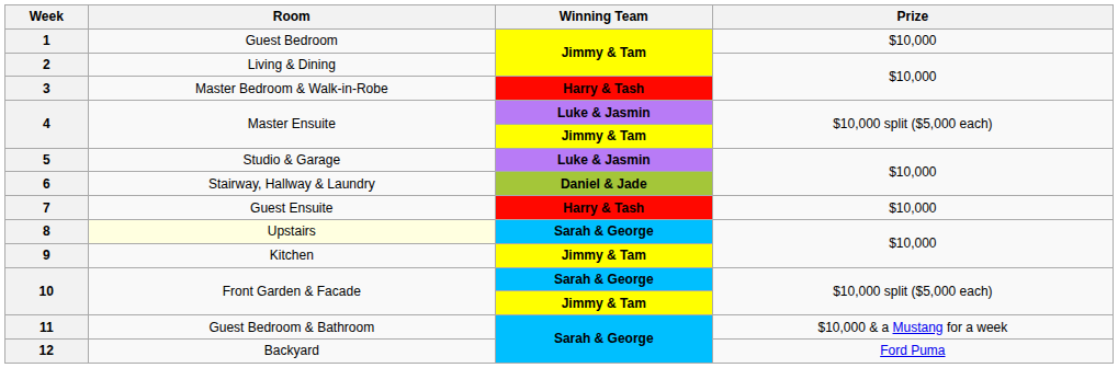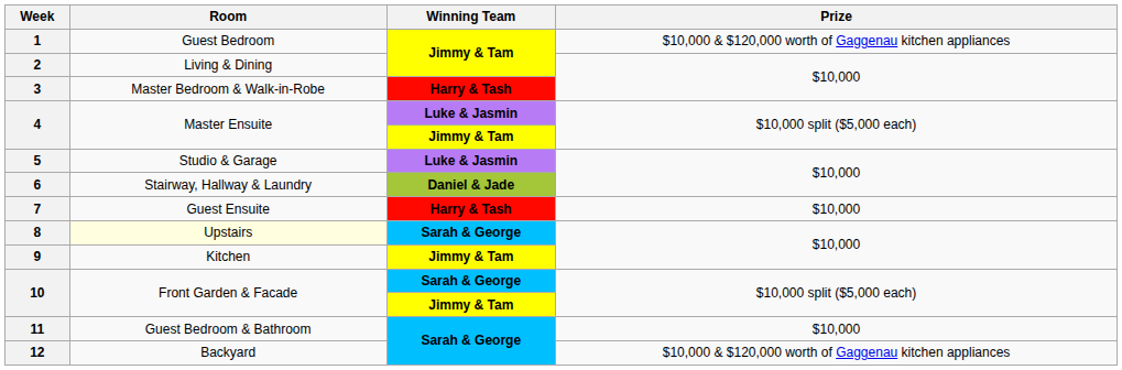 <table class="wikitable" style="text-align: center; font-size: 9pt; line-height:16px; width:80%">
 <tr>
 <th>Week</th>
 <th>Room</th>
 <th>Winning Team</th>
 <th>Prize</th>
 </tr>
 <tr>
 <th>1</th>
 <td>Guest Bedroom</td>
 <td rowspan=2 style="background:yellow; color:black;"><strong>Jimmy & Tam</strong></td>
-<td>$10,000</td>
+<td>$10,000 & $120,000 worth of <a href='#'>Gaggenau</a> kitchen appliances</td>
 </tr>
 <tr>
 <th>2</th>
 <td>Living & Dining</td>
 <td rowspan=2>$10,000</td>
 </tr>
 <tr>
 <th>3</th>
 <td>Master Bedroom & Walk-in-Robe</td>
 <td style="background:#FF0800; color:black;"><strong>Harry & Tash</strong></td>
 </tr>
 <tr>
 <th rowspan=2>4</th>
 <td rowspan=2>Master Ensuite</td>
 <td style="background:#B87BF6; color:black;"><strong>Luke & Jasmin</strong></td>
 <td rowspan=2>$10,000 split ($5,000 each)</td>
 </tr>
 <tr>
 <td style="background:yellow; color:black;"><strong>Jimmy & Tam</strong></td>
 </tr>
 <tr>
 <th>5</th>
 <td>Studio & Garage</td>
 <td style="background:#B87BF6; color:black;"><strong>Luke & Jasmin</strong></td>
 <td rowspan=2>$10,000</td>
 </tr>
 <tr>
 <th>6</th>
 <td>Stairway, Hallway & Laundry</td>
 <td style="background:#A4C639; color:black;"><strong>Daniel & Jade</strong></td>
 </tr>
 <tr>
 <th>7</th>
 <td>Guest Ensuite</td>
 <td style="background:#FF0800; color:black;"><strong>Harry & Tash</strong></td>
 <td>$10,000</td>
 </tr>
 <tr>
 <th>8</th>
 <td style="background: lightyellow;">Upstairs</td>
 <td style="background:#00BFFF; color:black;"><strong>Sarah & George</strong></td>
 <td rowspan=2>$10,000</td>
 </tr>
 <tr>
 <th>9</th>
 <td>Kitchen</td>
 <td style="background:yellow; color:black;"><strong>Jimmy & Tam</strong></td>
 </tr>
 <tr>
 <th rowspan=2>10</th>
 <td rowspan=2>Front Garden & Facade</td>
 <td style="background:#00BFFF; color:black;"><strong>Sarah & George</strong></td>
 <td rowspan=2>$10,000 split ($5,000 each)</td>
 </tr>
 <tr>
 <td style="background:yellow; color:black;"><strong>Jimmy & Tam</strong></td>
 </tr>
 <tr>
 <th>11</th>
 <td>Guest Bedroom & Bathroom</td>
 <td rowspan=2 style="background:#00BFFF; color:black;"><strong>Sarah & George</strong></td>
-<td>$10,000 & a <a href='#'>Mustang</a> for a week</td>
+<td>$10,000</td>
 </tr>
 <tr>
 <th>12</th>
 <td>Backyard</td>
-<td><a href='#'>Ford Puma</a></td>
+<td>$10,000 & $120,000 worth of <a href='#'>Gaggenau</a> kitchen appliances</td>
 </tr>
 <tr>
 </tr>
 </table>
